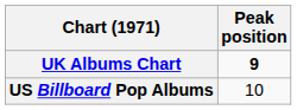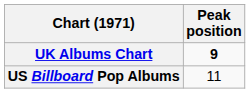 <table class="wikitable sortable plainrowheaders">
 <tr>
 <th scope="col">Chart (1971)</th>
 <th scope="col">Peak<br>position</th>
 </tr>
 <tr>
 <th scope="row"><a href='#'>UK Albums Chart</a></th>
 <td align="center"><strong>9</strong></td>
 </tr>
 <tr>
 <th scope="row">US <em><a href='#'>Billboard</a></em> Pop Albums</th>
-<td align="center">10</td>
+<td align="center">11</td>
 </tr>
 </table>
